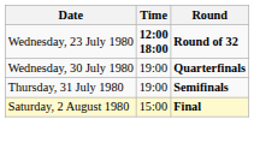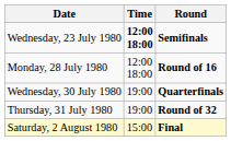 <table class="wikitable">
 <tr>
 <th>Date</th>
 <th>Time</th>
 <th>Round</th>
 </tr>
 <tr>
 <td>Wednesday, 23 July 1980</td>
 <td><strong>12:00<br>18:00</strong></td>
-<td><strong>Round of 32</strong></td>
+<td><strong>Semifinals</strong></td>
+</tr>
+<tr>
+<td>Monday, 28 July 1980</td>
+<td>12:00<br>18:00</td>
+<td><strong>Round of 16</strong></td>
 </tr>
 <tr>
 <td>Wednesday, 30 July 1980</td>
 <td>19:00</td>
 <td><strong>Quarterfinals</strong></td>
 </tr>
 <tr>
 <td>Thursday, 31 July 1980</td>
 <td>19:00</td>
-<td><strong>Semifinals</strong></td>
+<td><strong>Round of 32</strong></td>
 </tr>
 <tr style=background:lemonchiffon>
 <td>Saturday, 2 August 1980</td>
 <td>15:00</td>
 <td><strong>Final</strong></td>
 </tr>
 </table>
